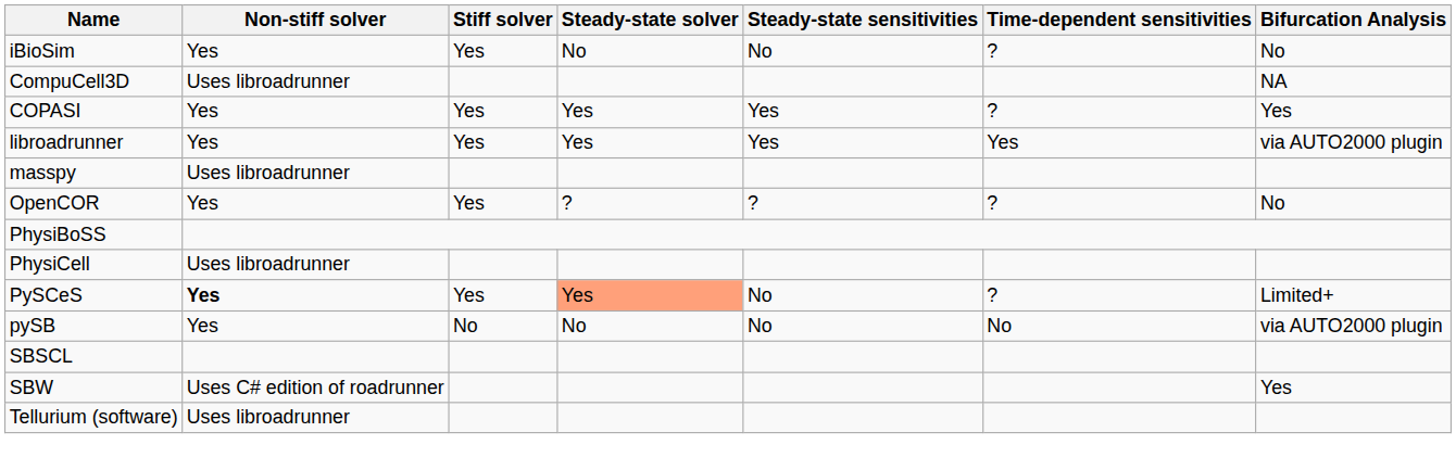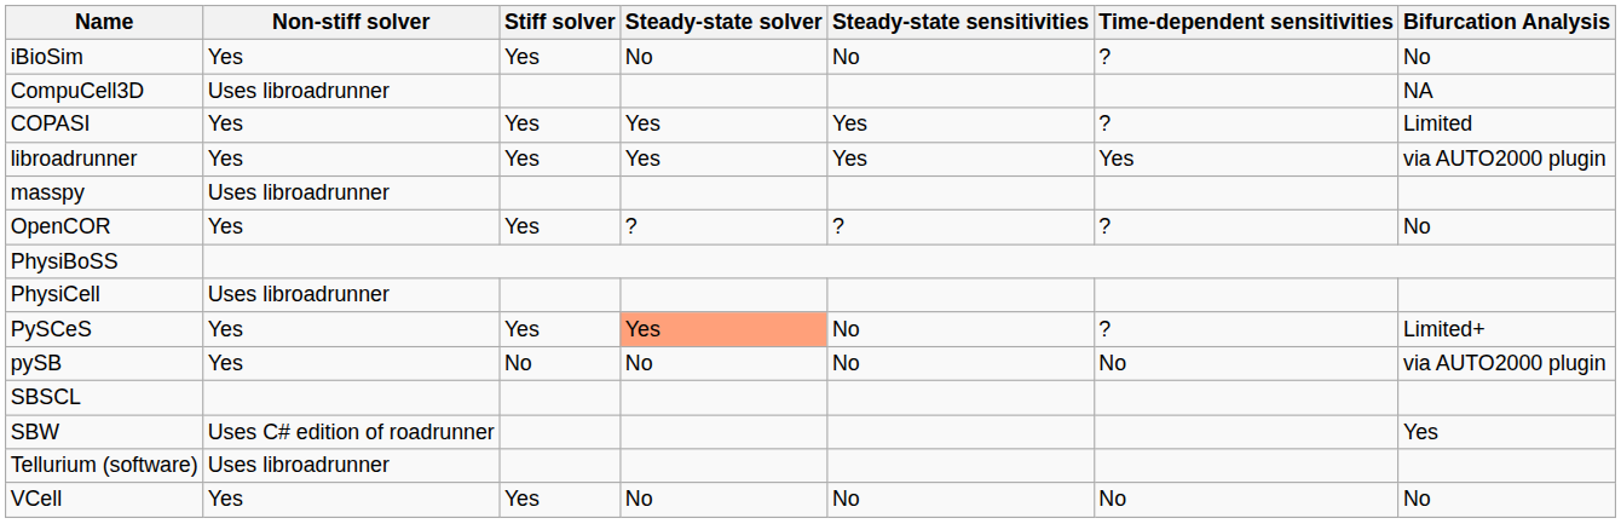 <table class="wikitable">
 <tr>
 <th>Name</th>
 <th>Non-stiff solver</th>
 <th>Stiff solver</th>
 <th>Steady-state solver</th>
 <th>Steady-state sensitivities</th>
 <th>Time-dependent sensitivities</th>
 <th>Bifurcation Analysis</th>
 </tr>
 <tr>
 <td>iBioSim</td>
 <td>Yes</td>
 <td>Yes</td>
 <td>No</td>
 <td>No</td>
 <td>?</td>
 <td>No</td>
 </tr>
 <tr>
 <td>CompuCell3D</td>
 <td>Uses libroadrunner</td>
 <td></td>
 <td></td>
 <td></td>
 <td></td>
 <td>NA</td>
 </tr>
 <tr>
 <td>COPASI</td>
 <td>Yes</td>
 <td>Yes</td>
 <td>Yes</td>
 <td>Yes</td>
 <td>?</td>
-<td>Yes</td>
+<td>Limited</td>
 </tr>
 <tr>
 <td>libroadrunner</td>
 <td>Yes</td>
 <td>Yes</td>
 <td>Yes</td>
 <td>Yes</td>
 <td>Yes</td>
 <td>via AUTO2000 plugin</td>
 </tr>
 <tr>
 <td>masspy</td>
 <td>Uses libroadrunner</td>
 <td></td>
 <td></td>
 <td></td>
 <td></td>
 <td></td>
 </tr>
 <tr>
 <td>OpenCOR</td>
 <td>Yes</td>
 <td>Yes</td>
 <td>?</td>
 <td>?</td>
 <td>?</td>
 <td>No</td>
 </tr>
 <tr>
 <td>PhysiBoSS</td>
 </tr>
 <tr>
 <td>PhysiCell</td>
 <td>Uses libroadrunner</td>
 <td></td>
 <td></td>
 <td></td>
 <td></td>
 <td></td>
 </tr>
 <tr>
 <td>PySCeS</td>
-<td><strong>Yes</strong></td>
+<td>Yes</td>
 <td>Yes</td>
 <td style="background: lightsalmon;">Yes</td>
 <td>No</td>
 <td>?</td>
 <td>Limited+</td>
 </tr>
 <tr>
 <td>pySB</td>
 <td>Yes</td>
 <td>No</td>
 <td>No</td>
 <td>No</td>
 <td>No</td>
 <td>via AUTO2000 plugin</td>
 </tr>
 <tr>
 <td>SBSCL</td>
 <td></td>
 <td></td>
 <td></td>
 <td></td>
 <td></td>
 <td></td>
 </tr>
 <tr>
 <td>SBW</td>
 <td>Uses C# edition of roadrunner</td>
 <td></td>
 <td></td>
 <td></td>
 <td></td>
 <td>Yes</td>
 </tr>
 <tr>
 <td>Tellurium (software)</td>
 <td>Uses libroadrunner</td>
 <td></td>
 <td></td>
 <td></td>
 <td></td>
 <td></td>
 </tr>
+<tr>
+<td>VCell</td>
+<td>Yes</td>
+<td>Yes</td>
+<td>No</td>
+<td>No</td>
+<td>No</td>
+<td>No</td>
+</tr>
 </table>
